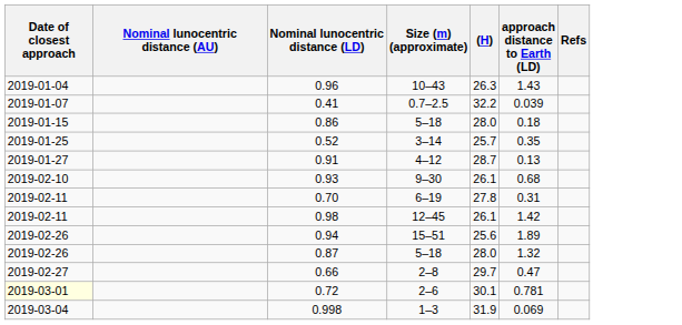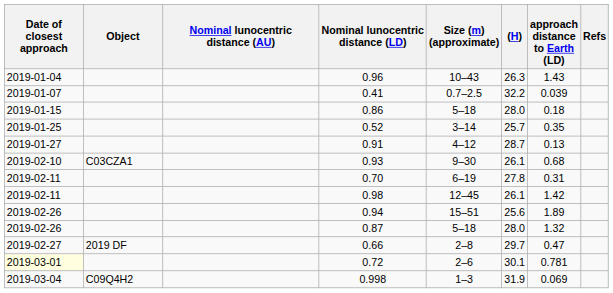 <table class="wikitable sortable" style="font-size: 0.9em;">
 <tr>
 <th width=100>Date of<br>closest<br>approach</th>
+<th width=100>Object</th>
 <th width=205><a href='#'>Nominal</a> lunocentric<br>distance (<a href='#'>AU</a>)</th>
 <th>Nominal lunocentric<br>distance (<a href='#'>LD</a>)</th>
 <th data-sort-type="number">Size (<a href='#'>m</a>)<br>(approximate)</th>
 <th>(<a href='#'>H</a>)</th>
 <th><br>approach<br>distance<br>to <a href='#'>Earth</a><br> (LD)</th>
 <th>Refs</th>
 </tr>
 <tr>
 <td>2019-01-04</td>
 <td></td>
+<td></td>
 <td align=center>0.96</td>
 <td align=center>10–43</td>
 <td align=center>26.3</td>
 <td align=center>1.43</td>
 <td></td>
 </tr>
 <tr>
 <td>2019-01-07</td>
+<td></td>
 <td></td>
 <td align=center>0.41</td>
 <td align=center>0.7–2.5</td>
 <td align=center>32.2</td>
 <td align=center>0.039</td>
 <td></td>
 </tr>
 <tr>
 <td>2019-01-15</td>
 <td></td>
+<td></td>
 <td align=center>0.86</td>
 <td align=center>5–18</td>
 <td align=center>28.0</td>
 <td align=center>0.18</td>
 <td></td>
 </tr>
 <tr>
 <td>2019-01-25</td>
+<td></td>
 <td></td>
 <td align=center>0.52</td>
 <td align=center>3–14</td>
 <td align=center>25.7</td>
 <td align=center>0.35</td>
 <td></td>
 </tr>
 <tr>
 <td>2019-01-27</td>
 <td></td>
+<td></td>
 <td align=center>0.91</td>
 <td align=center>4–12</td>
 <td align=center>28.7</td>
 <td align=center>0.13</td>
 <td></td>
 </tr>
 <tr>
 <td>2019-02-10</td>
+<td>C03CZA1</td>
 <td></td>
 <td align=center>0.93</td>
 <td align=center>9–30</td>
 <td align=center>26.1</td>
 <td align=center>0.68</td>
 <td><br>  </td>
 </tr>
 <tr>
 <td>2019-02-11</td>
 <td></td>
+<td></td>
 <td align=center>0.70</td>
 <td align=center>6–19</td>
 <td align=center>27.8</td>
 <td align=center>0.31</td>
 <td></td>
 </tr>
 <tr>
 <td>2019-02-11</td>
+<td></td>
 <td></td>
 <td align=center>0.98</td>
 <td align=center>12–45</td>
 <td align=center>26.1</td>
 <td align=center>1.42</td>
 <td></td>
 </tr>
 <tr>
 <td>2019-02-26</td>
 <td></td>
+<td></td>
 <td align=center>0.94</td>
 <td align=center>15–51</td>
 <td align=center>25.6</td>
 <td align=center>1.89</td>
 <td></td>
 </tr>
 <tr>
 <td>2019-02-26</td>
 <td></td>
+<td></td>
 <td align=center>0.87</td>
 <td align=center>5–18</td>
 <td align=center>28.0</td>
 <td align=center>1.32</td>
 <td></td>
 </tr>
 <tr>
 <td>2019-02-27</td>
+<td>2019 DF</td>
 <td></td>
 <td align=center>0.66</td>
 <td align=center>2–8</td>
 <td align=center>29.7</td>
 <td align=center>0.47</td>
 <td></td>
 </tr>
 <tr>
 <td style="background: lightyellow;">2019-03-01</td>
 <td></td>
+<td></td>
 <td align=center>0.72</td>
 <td align=center>2–6</td>
 <td align=center>30.1</td>
 <td align=center>0.781</td>
 <td></td>
 </tr>
 <tr>
 <td>2019-03-04</td>
+<td>C09Q4H2</td>
 <td></td>
 <td align=center>0.998</td>
 <td align=center>1–3</td>
 <td align=center>31.9</td>
 <td align=center>0.069</td>
 <td><br> </td>
 </tr>
 </table>
